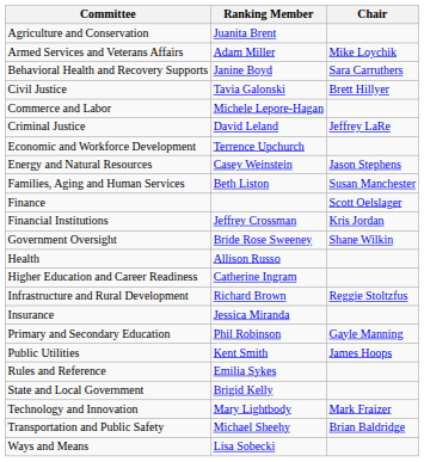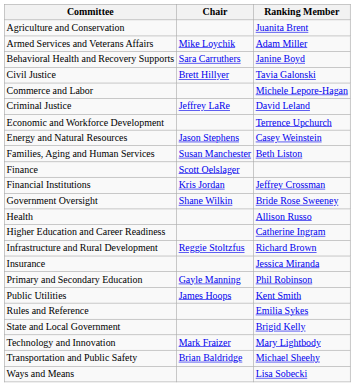 <table class="wikitable">
 <tr>
 <th>Committee</th>
+<th>Chair</th>
 <th>Ranking Member</th>
-<th>Chair</th>
 </tr>
 <tr>
 <td>Agriculture and Conservation</td>
+<td></td>
 <td><a href='#'>Juanita Brent</a></td>
+</tr>
+<tr>
+<td>Armed Services and Veterans Affairs</td>
+<td><a href='#'>Mike Loychik</a></td>
+<td><a href='#'>Adam Miller</a></td>
+</tr>
+<tr>
+<td>Behavioral Health and Recovery Supports</td>
+<td><a href='#'>Sara Carruthers</a></td>
+<td><a href='#'>Janine Boyd</a></td>
+</tr>
+<tr>
+<td>Civil Justice</td>
+<td><a href='#'>Brett Hillyer</a></td>
+<td><a href='#'>Tavia Galonski</a></td>
+</tr>
+<tr>
+<td>Commerce and Labor</td>
+<td></td>
+<td><a href='#'>Michele Lepore-Hagan</a></td>
+</tr>
+<tr>
+<td>Criminal Justice</td>
+<td><a href='#'>Jeffrey LaRe</a></td>
+<td><a href='#'>David Leland</a></td>
+</tr>
+<tr>
+<td>Economic and Workforce Development</td>
+<td></td>
+<td><a href='#'>Terrence Upchurch</a></td>
+</tr>
+<tr>
+<td>Energy and Natural Resources</td>
+<td><a href='#'>Jason Stephens</a></td>
+<td><a href='#'>Casey Weinstein</a></td>
+</tr>
+<tr>
+<td>Families, Aging and Human Services</td>
+<td><a href='#'>Susan Manchester</a></td>
+<td><a href='#'>Beth Liston</a></td>
+</tr>
+<tr>
+<td>Finance</td>
+<td><a href='#'>Scott Oelslager</a></td>
 <td></td>
 </tr>
 <tr>
-<td>Armed Services and Veterans Affairs</td>
-<td><a href='#'>Adam Miller</a></td>
-<td><a href='#'>Mike Loychik</a></td>
-</tr>
-<tr>
-<td>Behavioral Health and Recovery Supports</td>
-<td><a href='#'>Janine Boyd</a></td>
-<td><a href='#'>Sara Carruthers</a></td>
-</tr>
-<tr>
-<td>Civil Justice</td>
-<td><a href='#'>Tavia Galonski</a></td>
-<td><a href='#'>Brett Hillyer</a></td>
-</tr>
-<tr>
-<td>Commerce and Labor</td>
-<td><a href='#'>Michele Lepore-Hagan</a></td>
-<td></td>
-</tr>
-<tr>
-<td>Criminal Justice</td>
-<td><a href='#'>David Leland</a></td>
-<td><a href='#'>Jeffrey LaRe</a></td>
-</tr>
-<tr>
-<td>Economic and Workforce Development</td>
-<td><a href='#'>Terrence Upchurch</a></td>
-<td></td>
-</tr>
-<tr>
-<td>Energy and Natural Resources</td>
-<td><a href='#'>Casey Weinstein</a></td>
-<td><a href='#'>Jason Stephens</a></td>
-</tr>
-<tr>
-<td>Families, Aging and Human Services</td>
-<td><a href='#'>Beth Liston</a></td>
-<td><a href='#'>Susan Manchester</a></td>
-</tr>
-<tr>
-<td>Finance</td>
-<td></td>
-<td><a href='#'>Scott Oelslager</a></td>
-</tr>
-<tr>
 <td>Financial Institutions</td>
+<td><a href='#'>Kris Jordan</a></td>
 <td><a href='#'>Jeffrey Crossman</a></td>
-<td><a href='#'>Kris Jordan</a></td>
 </tr>
 <tr>
 <td>Government Oversight</td>
+<td><a href='#'>Shane Wilkin</a></td>
 <td><a href='#'>Bride Rose Sweeney</a></td>
-<td><a href='#'>Shane Wilkin</a></td>
 </tr>
 <tr>
 <td>Health</td>
+<td></td>
 <td><a href='#'>Allison Russo</a></td>
-<td></td>
 </tr>
 <tr>
 <td>Higher Education and Career Readiness</td>
+<td></td>
 <td><a href='#'>Catherine Ingram</a></td>
-<td></td>
 </tr>
 <tr>
 <td>Infrastructure and Rural Development</td>
+<td><a href='#'>Reggie Stoltzfus</a></td>
 <td><a href='#'>Richard Brown</a></td>
-<td><a href='#'>Reggie Stoltzfus</a></td>
 </tr>
 <tr>
 <td>Insurance</td>
+<td></td>
 <td><a href='#'>Jessica Miranda</a></td>
-<td></td>
 </tr>
 <tr>
 <td>Primary and Secondary Education</td>
+<td><a href='#'>Gayle Manning</a></td>
 <td><a href='#'>Phil Robinson</a></td>
-<td><a href='#'>Gayle Manning</a></td>
 </tr>
 <tr>
 <td>Public Utilities</td>
+<td><a href='#'>James Hoops</a></td>
 <td><a href='#'>Kent Smith</a></td>
-<td><a href='#'>James Hoops</a></td>
 </tr>
 <tr>
 <td>Rules and Reference</td>
+<td></td>
 <td><a href='#'>Emilia Sykes</a></td>
-<td></td>
 </tr>
 <tr>
 <td>State and Local Government</td>
+<td></td>
 <td><a href='#'>Brigid Kelly</a></td>
-<td></td>
 </tr>
 <tr>
 <td>Technology and Innovation</td>
+<td><a href='#'>Mark Fraizer</a></td>
 <td><a href='#'>Mary Lightbody</a></td>
-<td><a href='#'>Mark Fraizer</a></td>
 </tr>
 <tr>
 <td>Transportation and Public Safety</td>
+<td><a href='#'>Brian Baldridge</a></td>
 <td><a href='#'>Michael Sheehy</a></td>
-<td><a href='#'>Brian Baldridge</a></td>
 </tr>
 <tr>
 <td>Ways and Means</td>
+<td></td>
 <td><a href='#'>Lisa Sobecki</a></td>
-<td></td>
 </tr>
 </table>
